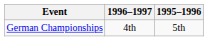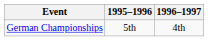 <table class="wikitable" style="text-align:center">
 <tr>
 <th>Event</th>
+<th>1995–1996</th>
 <th>1996–1997</th>
-<th>1995–1996</th>
 </tr>
 <tr>
 <td align=left><a href='#'>German Championships</a></td>
+<td>5th</td>
 <td>4th</td>
-<td>5th</td>
 </tr>
 </table>
